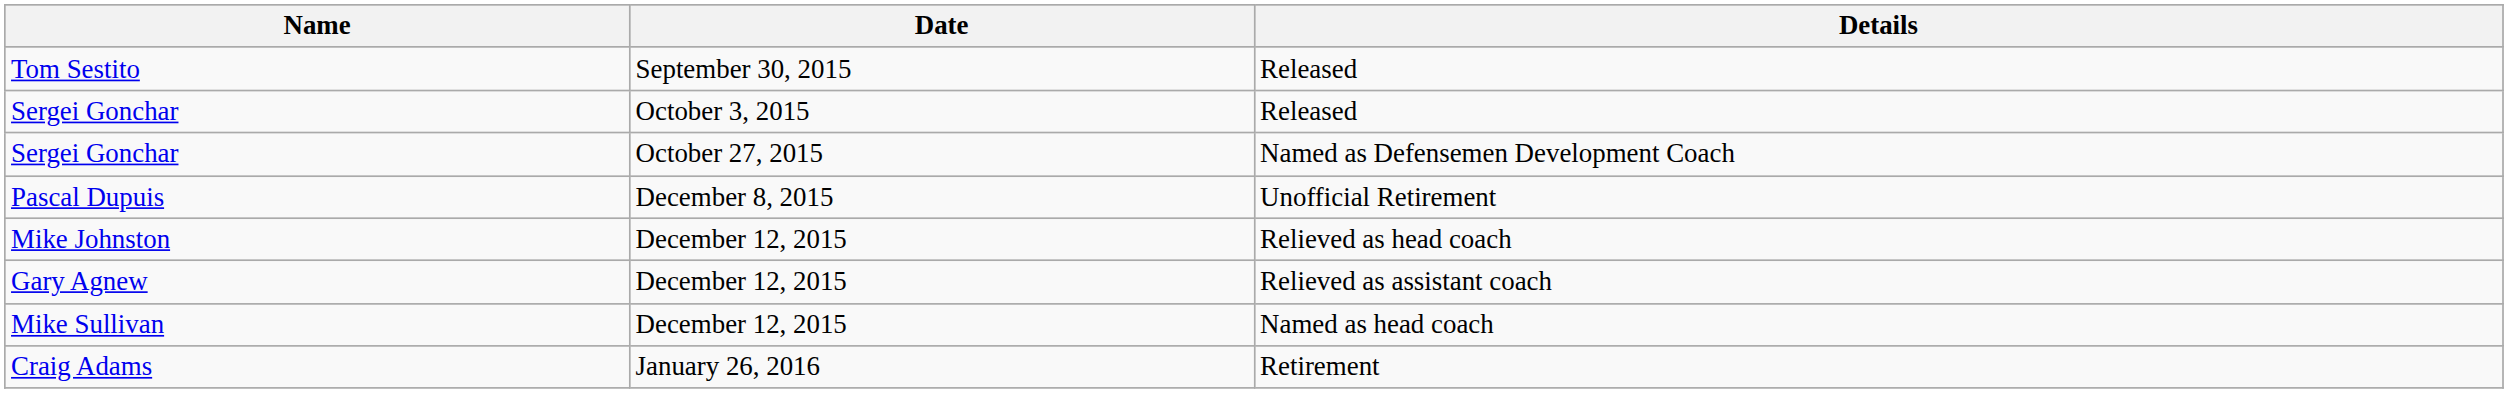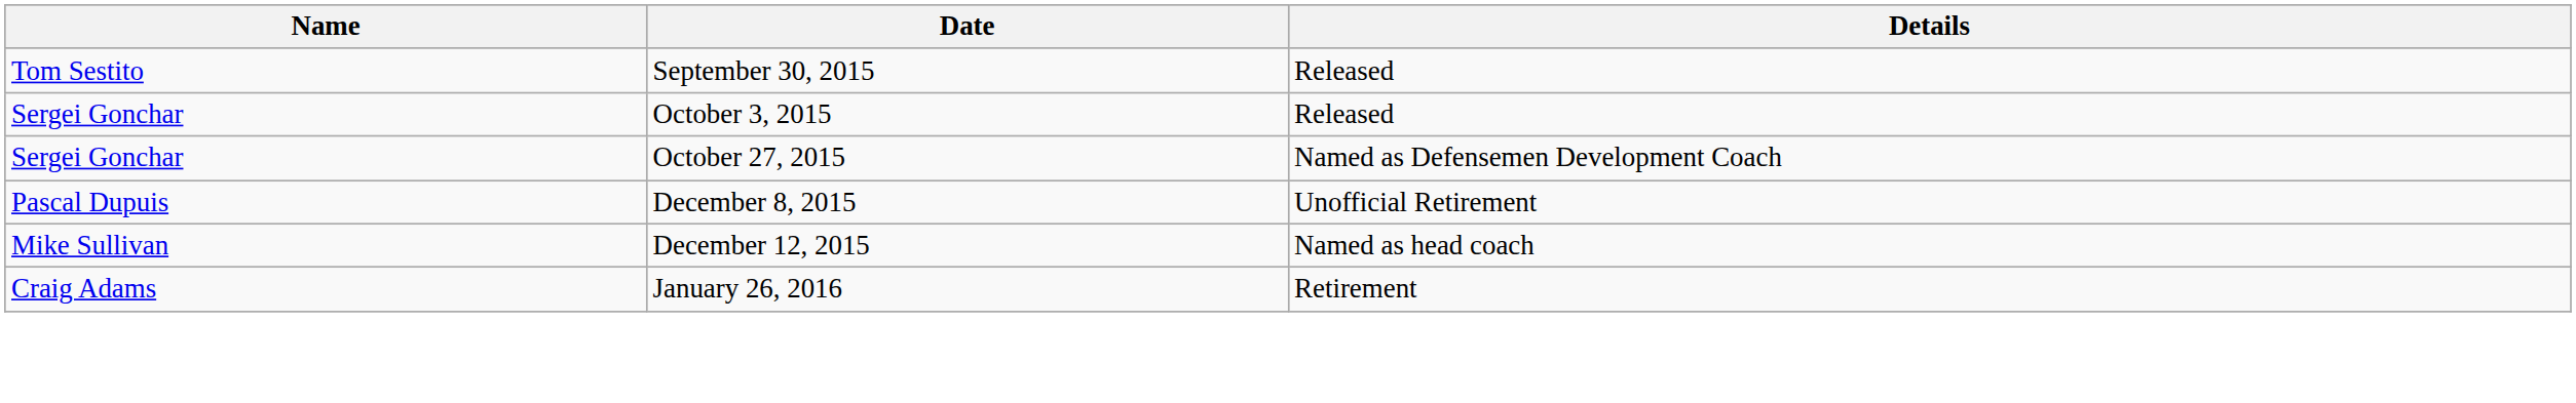 <table class="wikitable" style="width:75%;">
 <tr style="text-align:center; background:#ddd;">
 <th style="width:25%;">Name</th>
 <th style="width:25%;">Date</th>
 <th style="width:50%;">Details</th>
 </tr>
 <tr>
 <td><a href='#'>Tom Sestito</a></td>
 <td>September 30, 2015</td>
 <td>Released</td>
 </tr>
 <tr>
 <td><a href='#'>Sergei Gonchar</a></td>
 <td>October 3, 2015</td>
 <td>Released</td>
 </tr>
 <tr>
 <td><a href='#'>Sergei Gonchar</a></td>
 <td>October 27, 2015</td>
 <td>Named as Defensemen Development Coach</td>
 </tr>
 <tr>
 <td><a href='#'>Pascal Dupuis</a></td>
 <td>December 8, 2015</td>
 <td>Unofficial Retirement</td>
 </tr>
 <tr>
-<td><a href='#'>Mike Johnston</a></td>
-<td>December 12, 2015</td>
-<td>Relieved as head coach</td>
-</tr>
-<tr>
-<td><a href='#'>Gary Agnew</a></td>
-<td>December 12, 2015</td>
-<td>Relieved as assistant coach</td>
-</tr>
-<tr>
 <td><a href='#'>Mike Sullivan</a></td>
 <td>December 12, 2015</td>
 <td>Named as head coach</td>
 </tr>
 <tr>
 <td><a href='#'>Craig Adams</a></td>
 <td>January 26, 2016</td>
 <td>Retirement</td>
 </tr>
 </table>
